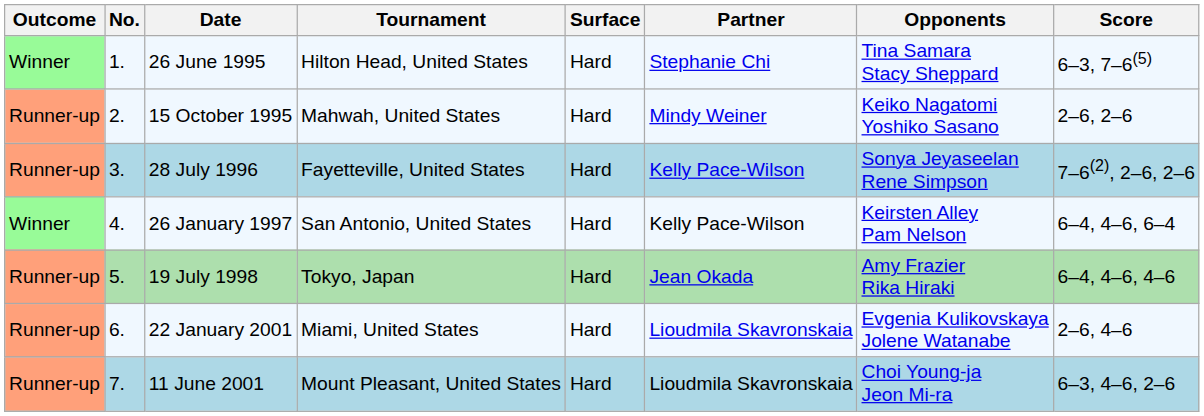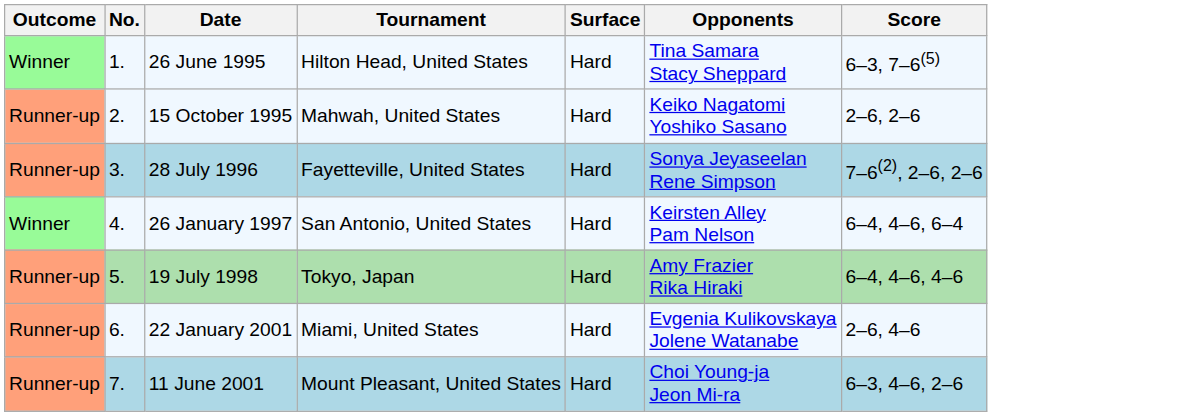 <table class="wikitable" style="font-size:97%">
 <tr>
 <th>Outcome</th>
 <th>No.</th>
 <th>Date</th>
 <th>Tournament</th>
 <th>Surface</th>
-<th>Partner</th>
 <th>Opponents</th>
 <th>Score</th>
 </tr>
 <tr style="background:#f0f8ff;">
 <td style="background:#98fb98;">Winner</td>
 <td>1.</td>
 <td>26 June 1995</td>
 <td>Hilton Head, United States</td>
 <td>Hard</td>
-<td> <a href='#'>Stephanie Chi</a></td>
 <td> <a href='#'>Tina Samara</a> <br>  <a href='#'>Stacy Sheppard</a></td>
 <td>6–3, 7–6<sup>(5)</sup></td>
 </tr>
 <tr style="background:#f0f8ff;">
 <td bgcolor="FFA07A">Runner-up</td>
 <td>2.</td>
 <td>15 October 1995</td>
 <td>Mahwah, United States</td>
 <td>Hard</td>
-<td> <a href='#'>Mindy Weiner</a></td>
 <td> <a href='#'>Keiko Nagatomi</a> <br>  <a href='#'>Yoshiko Sasano</a></td>
 <td>2–6, 2–6</td>
 </tr>
 <tr style="background:lightblue;">
 <td bgcolor="FFA07A">Runner-up</td>
 <td>3.</td>
 <td>28 July 1996</td>
 <td>Fayetteville, United States</td>
 <td>Hard</td>
-<td> <a href='#'>Kelly Pace-Wilson</a></td>
 <td> <a href='#'>Sonya Jeyaseelan</a> <br>  <a href='#'>Rene Simpson</a></td>
 <td>7–6<sup>(2)</sup>, 2–6, 2–6</td>
 </tr>
 <tr style="background:#f0f8ff;">
 <td style="background:#98fb98;">Winner</td>
 <td>4.</td>
 <td>26 January 1997</td>
 <td>San Antonio, United States</td>
 <td>Hard</td>
-<td> Kelly Pace-Wilson</td>
 <td> <a href='#'>Keirsten Alley</a> <br>  <a href='#'>Pam Nelson</a></td>
 <td>6–4, 4–6, 6–4</td>
 </tr>
 <tr bgcolor="#ADDFAD">
 <td bgcolor="FFA07A">Runner-up</td>
 <td>5.</td>
 <td>19 July 1998</td>
 <td>Tokyo, Japan</td>
 <td>Hard</td>
-<td> <a href='#'>Jean Okada</a></td>
 <td> <a href='#'>Amy Frazier</a> <br>  <a href='#'>Rika Hiraki</a></td>
 <td>6–4, 4–6, 4–6</td>
 </tr>
 <tr style="background:#f0f8ff;">
 <td style="background:#ffa07a;">Runner-up</td>
 <td>6.</td>
 <td>22 January 2001</td>
 <td>Miami, United States</td>
 <td>Hard</td>
-<td> <a href='#'>Lioudmila Skavronskaia</a></td>
 <td> <a href='#'>Evgenia Kulikovskaya</a> <br>  <a href='#'>Jolene Watanabe</a></td>
 <td>2–6, 4–6</td>
 </tr>
 <tr style="background:lightblue;">
 <td style="background:#ffa07a;">Runner-up</td>
 <td>7.</td>
 <td>11 June 2001</td>
 <td>Mount Pleasant, United States</td>
 <td>Hard</td>
-<td> Lioudmila Skavronskaia</td>
 <td> <a href='#'>Choi Young-ja</a> <br>  <a href='#'>Jeon Mi-ra</a></td>
 <td>6–3, 4–6, 2–6</td>
 </tr>
 </table>
